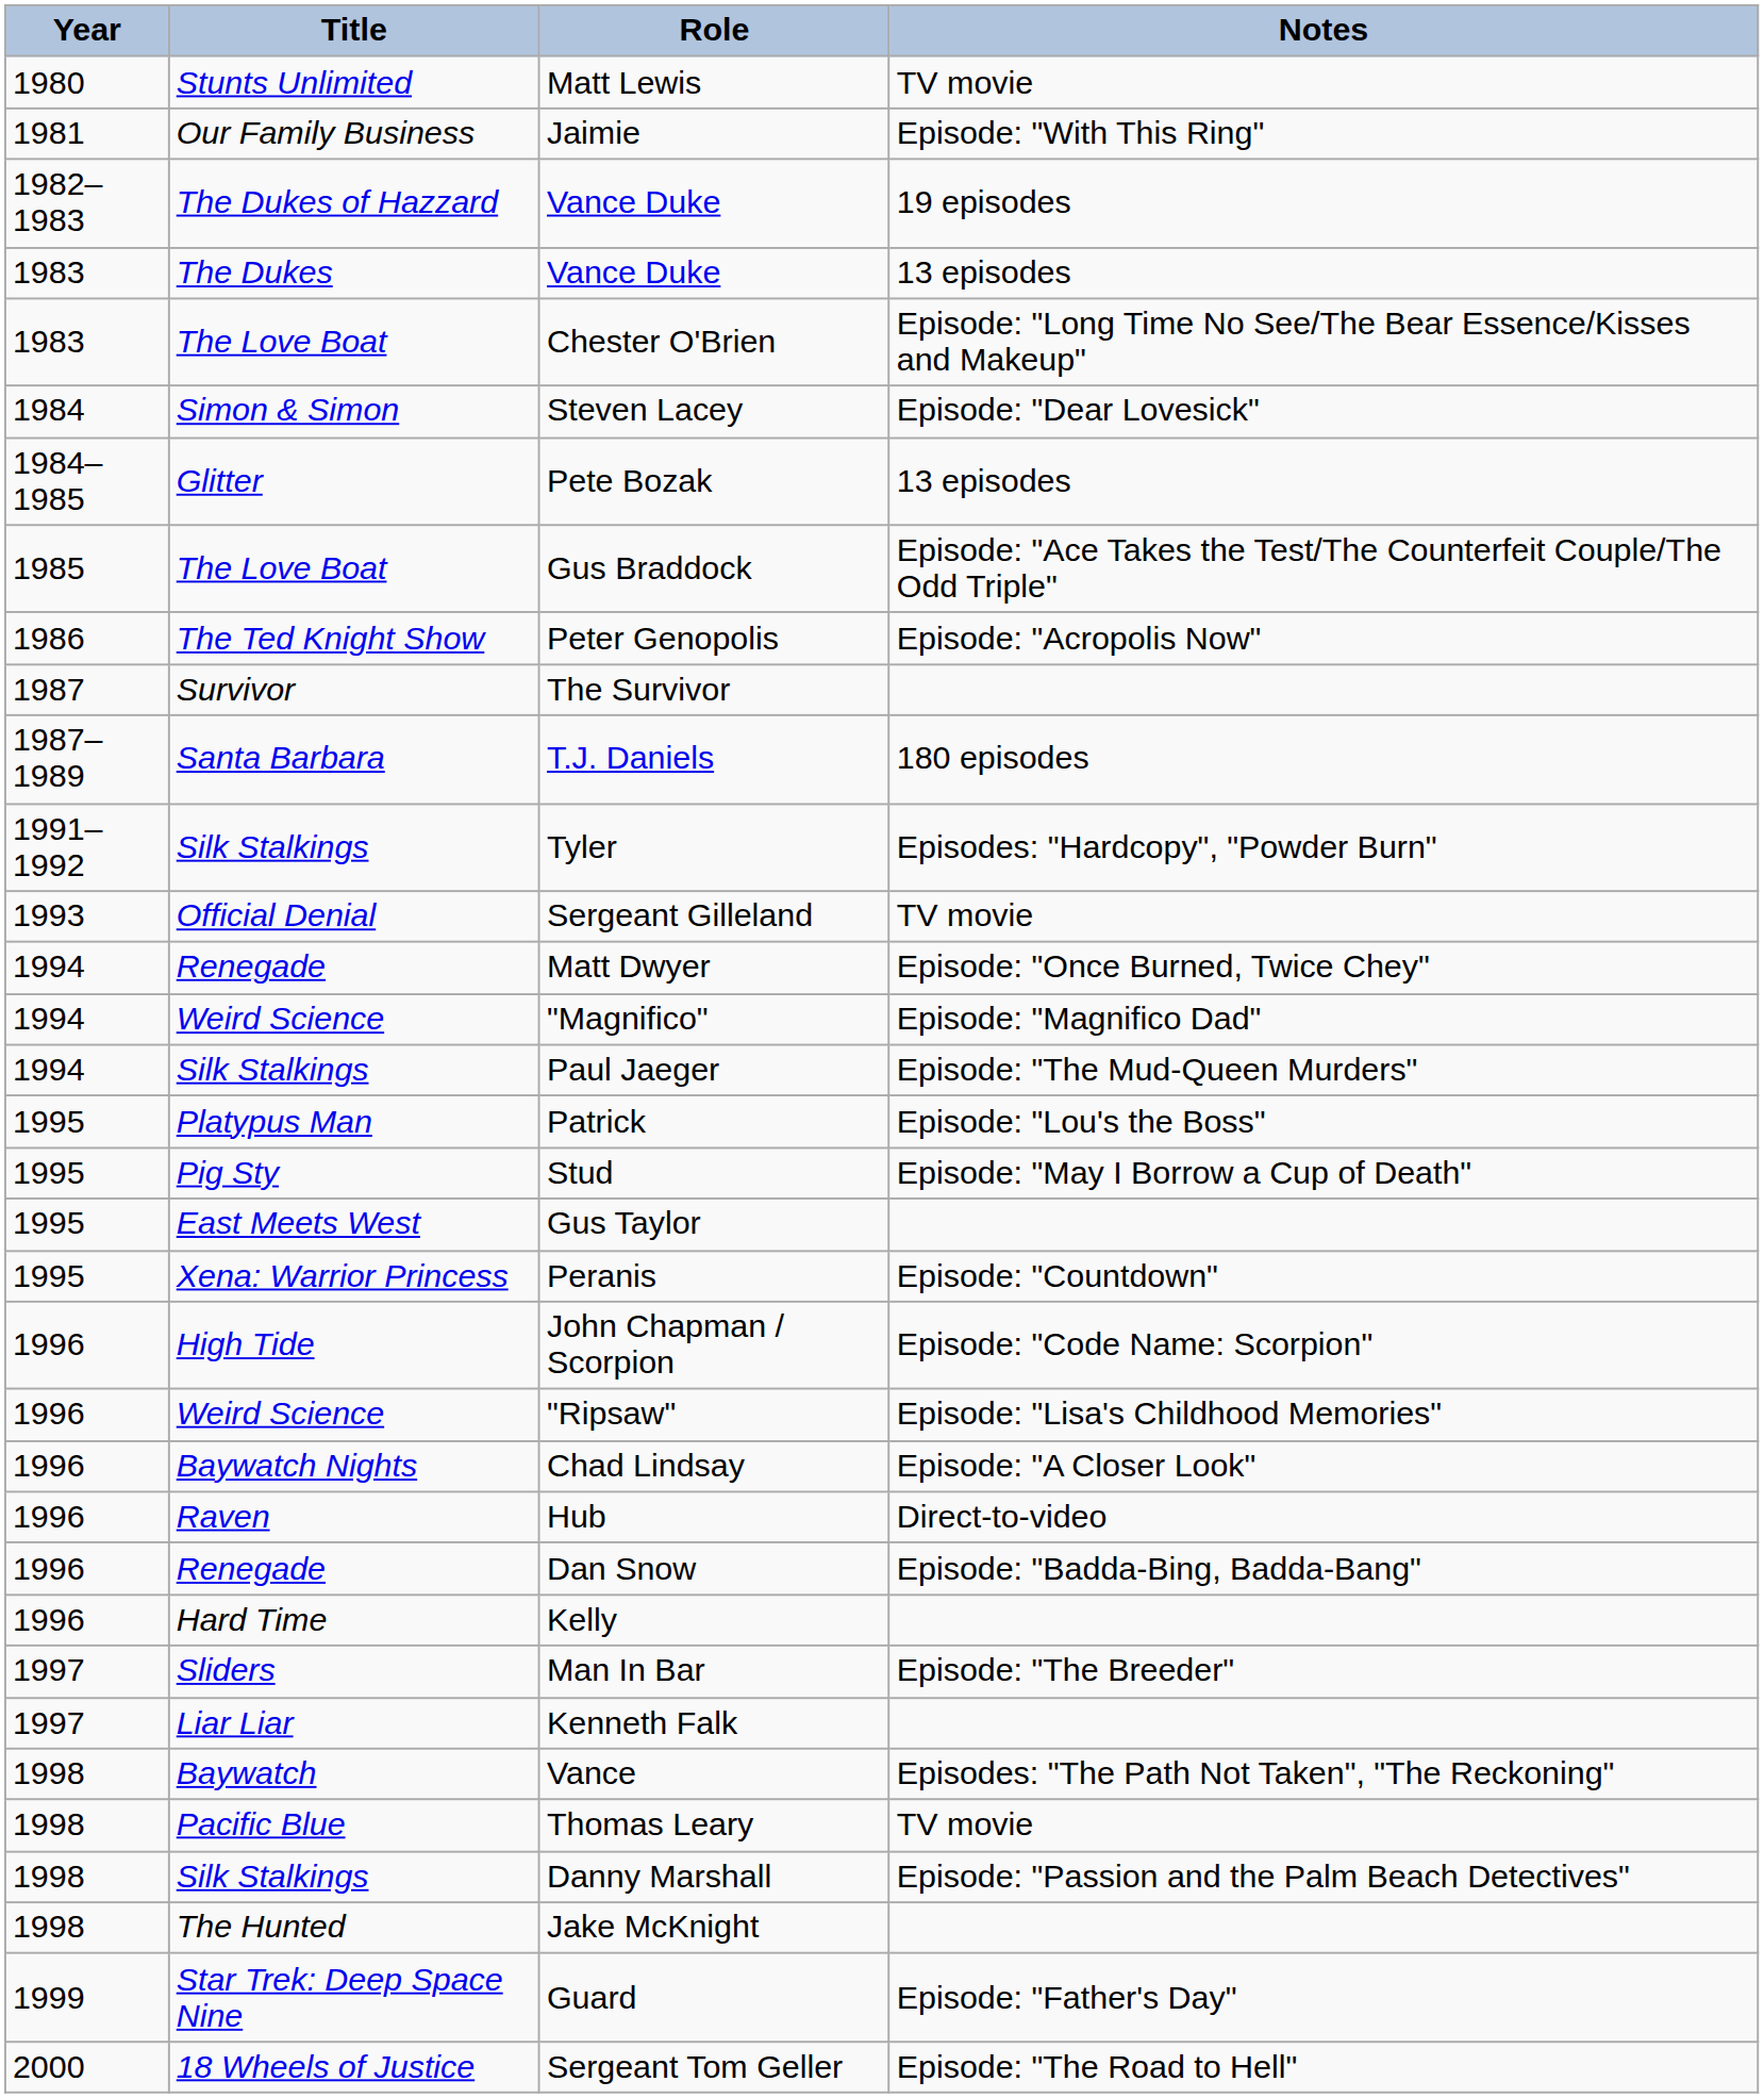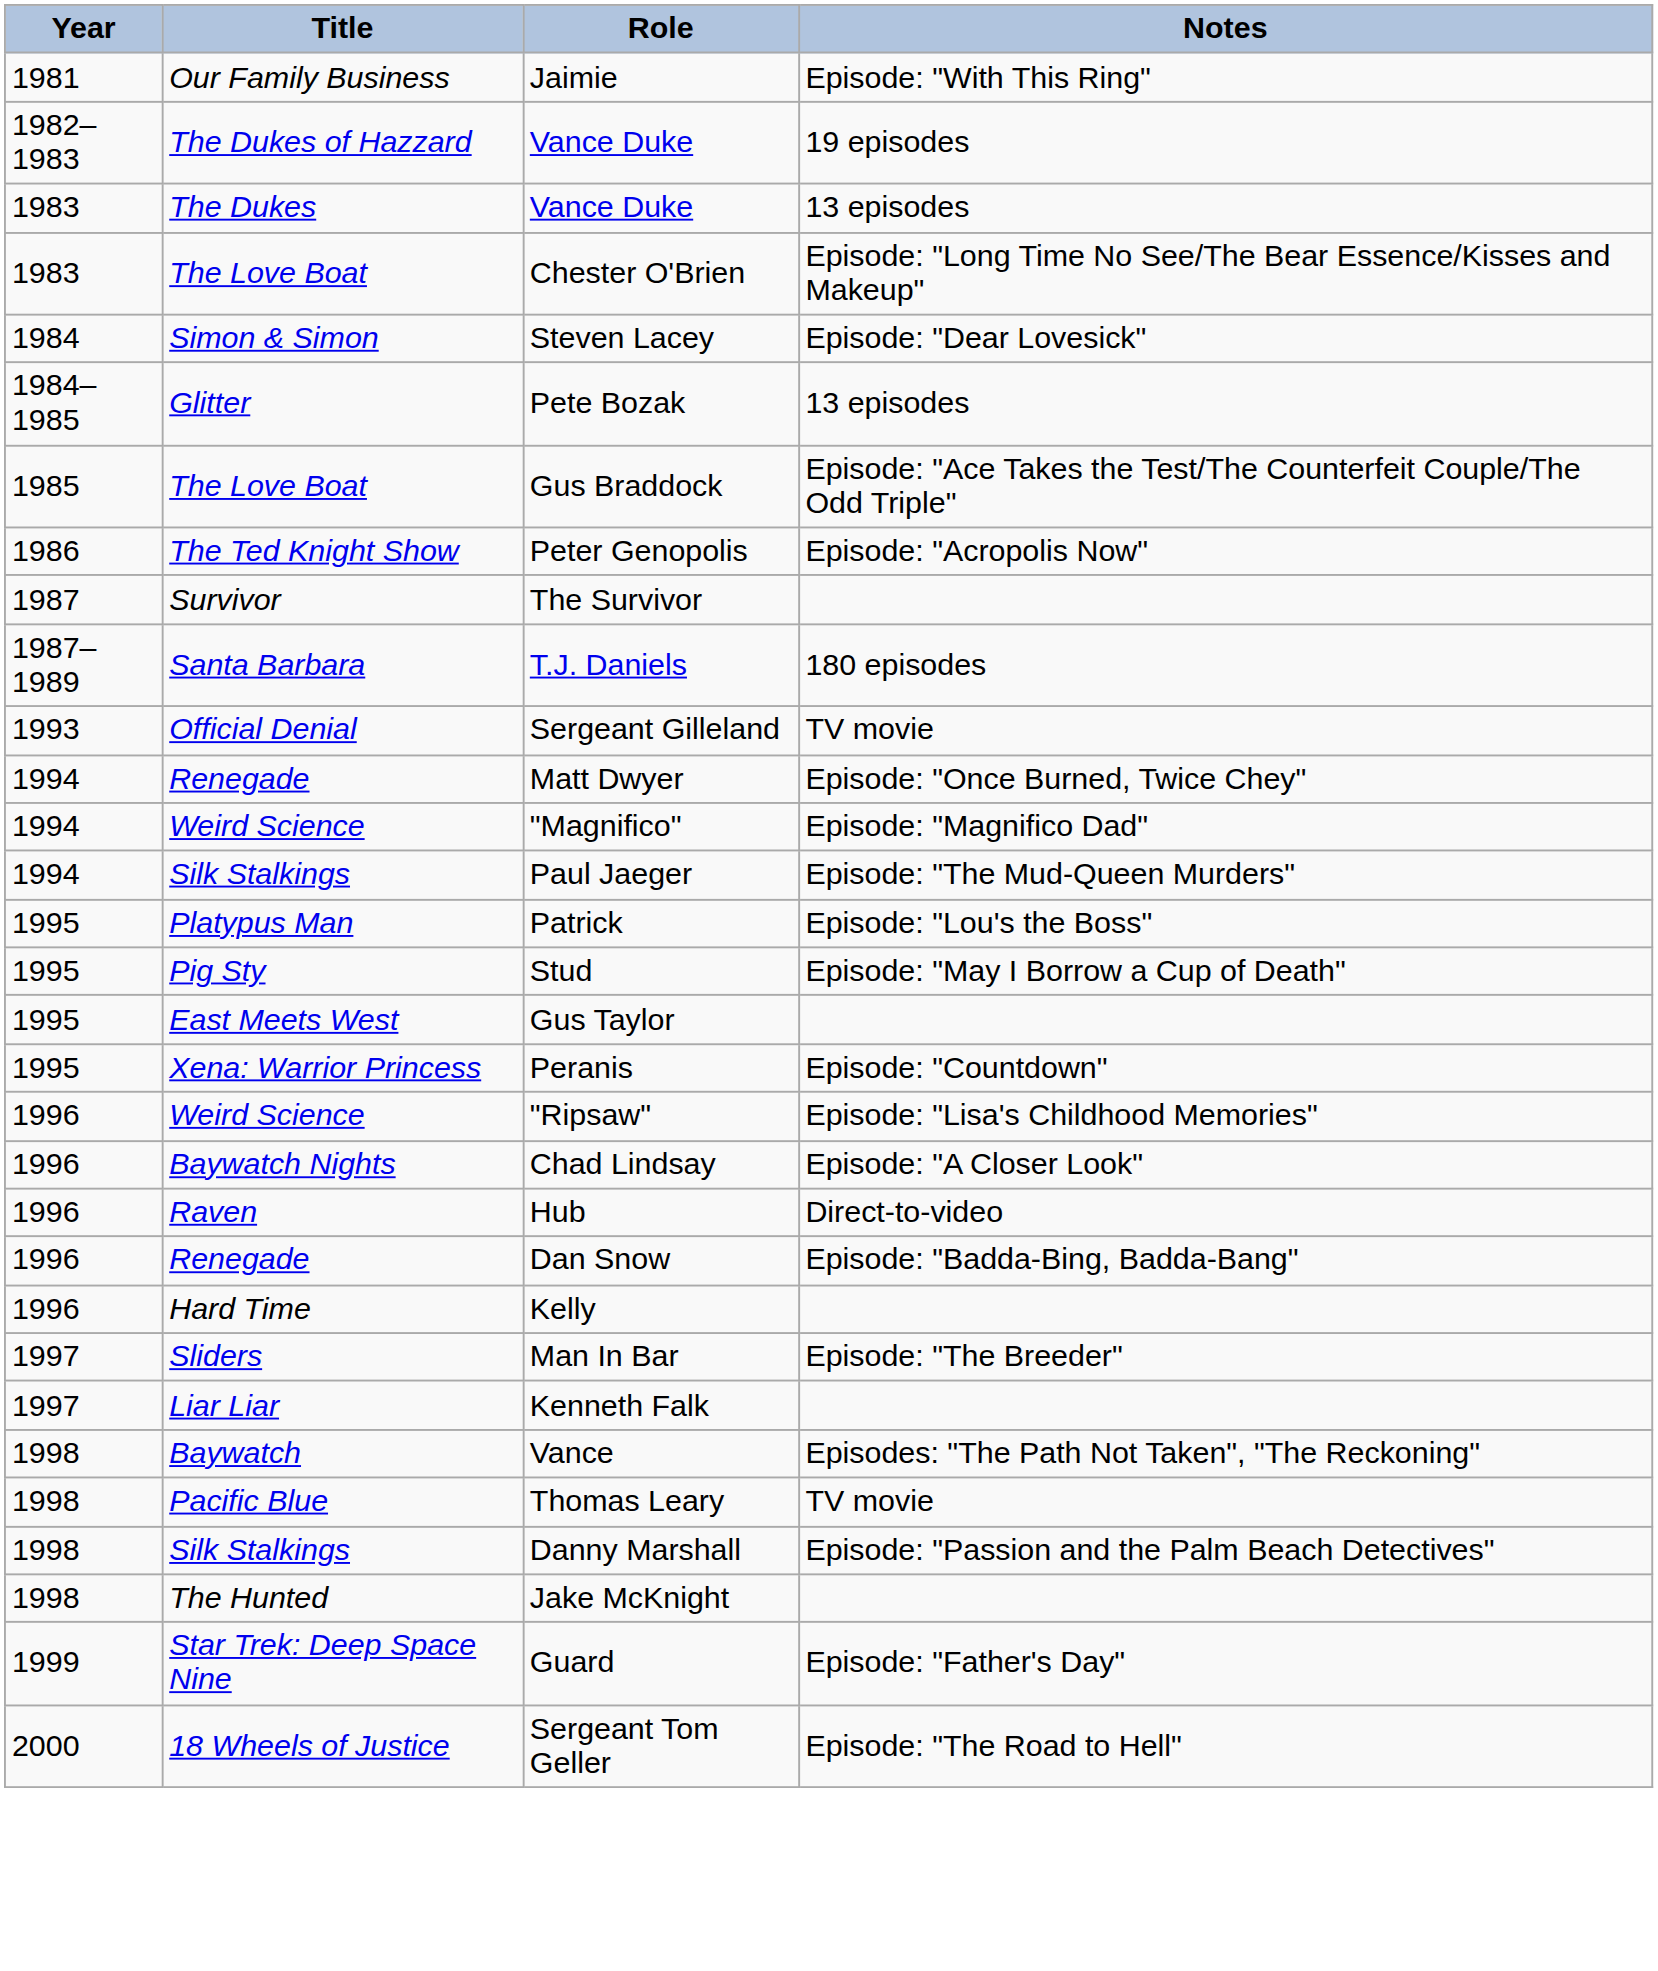 <table class="wikitable" style="font-size:100%;">
 <tr>
 <th style="background:#B0C4DE;">Year</th>
 <th style="background:#B0C4DE;">Title</th>
 <th style="background:#B0C4DE;">Role</th>
 <th style="background:#B0C4DE;">Notes</th>
-</tr>
-<tr>
-<td>1980</td>
-<td><em><a href='#'>Stunts Unlimited</a></em></td>
-<td>Matt Lewis</td>
-<td>TV movie</td>
 </tr>
 <tr>
 <td>1981</td>
 <td><em>Our Family Business</em></td>
 <td>Jaimie</td>
 <td>Episode: "With This Ring"</td>
 </tr>
 <tr>
 <td>1982–1983</td>
 <td><em><a href='#'>The Dukes of Hazzard</a></em></td>
 <td><a href='#'>Vance Duke</a></td>
 <td>19 episodes</td>
 </tr>
 <tr>
 <td>1983</td>
 <td><em><a href='#'>The Dukes</a></em></td>
 <td><a href='#'>Vance Duke</a></td>
 <td>13 episodes</td>
 </tr>
 <tr>
 <td>1983</td>
 <td><em><a href='#'>The Love Boat</a></em></td>
 <td>Chester O'Brien</td>
 <td>Episode: "Long Time No See/The Bear Essence/Kisses and Makeup"</td>
 </tr>
 <tr>
 <td>1984</td>
 <td><em><a href='#'>Simon & Simon</a></em></td>
 <td>Steven Lacey</td>
 <td>Episode: "Dear Lovesick"</td>
 </tr>
 <tr>
 <td>1984–1985</td>
 <td><em><a href='#'>Glitter</a></em></td>
 <td>Pete Bozak</td>
 <td>13 episodes</td>
 </tr>
 <tr>
 <td>1985</td>
 <td><em><a href='#'>The Love Boat</a></em></td>
 <td>Gus Braddock</td>
 <td>Episode: "Ace Takes the Test/The Counterfeit Couple/The Odd Triple"</td>
 </tr>
 <tr>
 <td>1986</td>
 <td><em><a href='#'>The Ted Knight Show</a></em></td>
 <td>Peter Genopolis</td>
 <td>Episode: "Acropolis Now"</td>
 </tr>
 <tr>
 <td>1987</td>
 <td><em>Survivor</em></td>
 <td>The Survivor</td>
 <td></td>
 </tr>
 <tr>
 <td>1987–1989</td>
 <td><em><a href='#'>Santa Barbara</a></em></td>
 <td><a href='#'>T.J. Daniels</a></td>
 <td>180 episodes</td>
 </tr>
 <tr>
-<td>1991–1992</td>
-<td><em><a href='#'>Silk Stalkings</a></em></td>
-<td>Tyler</td>
-<td>Episodes: "Hardcopy", "Powder Burn"</td>
-</tr>
-<tr>
 <td>1993</td>
 <td><em><a href='#'>Official Denial</a></em></td>
 <td>Sergeant Gilleland</td>
 <td>TV movie</td>
 </tr>
 <tr>
 <td>1994</td>
 <td><em><a href='#'>Renegade</a></em></td>
 <td>Matt Dwyer</td>
 <td>Episode: "Once Burned, Twice Chey"</td>
 </tr>
 <tr>
 <td>1994</td>
 <td><em><a href='#'>Weird Science</a></em></td>
 <td>"Magnifico"</td>
 <td>Episode: "Magnifico Dad"</td>
 </tr>
 <tr>
 <td>1994</td>
 <td><em><a href='#'>Silk Stalkings</a></em></td>
 <td>Paul Jaeger</td>
 <td>Episode: "The Mud-Queen Murders"</td>
 </tr>
 <tr>
 <td>1995</td>
 <td><em><a href='#'>Platypus Man</a></em></td>
 <td>Patrick</td>
 <td>Episode: "Lou's the Boss"</td>
 </tr>
 <tr>
 <td>1995</td>
 <td><em><a href='#'>Pig Sty</a></em></td>
 <td>Stud</td>
 <td>Episode: "May I Borrow a Cup of Death"</td>
 </tr>
 <tr>
 <td>1995</td>
 <td><em><a href='#'>East Meets West</a></em></td>
 <td>Gus Taylor</td>
 <td></td>
 </tr>
 <tr>
 <td>1995</td>
 <td><em><a href='#'>Xena: Warrior Princess</a></em></td>
 <td>Peranis</td>
 <td>Episode: "Countdown"</td>
-</tr>
-<tr>
-<td>1996</td>
-<td><em><a href='#'>High Tide</a></em></td>
-<td>John Chapman / Scorpion</td>
-<td>Episode: "Code Name: Scorpion"</td>
 </tr>
 <tr>
 <td>1996</td>
 <td><em><a href='#'>Weird Science</a></em></td>
 <td>"Ripsaw"</td>
 <td>Episode: "Lisa's Childhood Memories"</td>
 </tr>
 <tr>
 <td>1996</td>
 <td><em><a href='#'>Baywatch Nights</a></em></td>
 <td>Chad Lindsay</td>
 <td>Episode: "A Closer Look"</td>
 </tr>
 <tr>
 <td>1996</td>
 <td><em><a href='#'>Raven</a></em></td>
 <td>Hub</td>
 <td>Direct-to-video</td>
 </tr>
 <tr>
 <td>1996</td>
 <td><em><a href='#'>Renegade</a></em></td>
 <td>Dan Snow</td>
 <td>Episode: "Badda-Bing, Badda-Bang"</td>
 </tr>
 <tr>
 <td>1996</td>
 <td><em>Hard Time</em></td>
 <td>Kelly</td>
 <td></td>
 </tr>
 <tr>
 <td>1997</td>
 <td><em><a href='#'>Sliders</a></em></td>
 <td>Man In Bar</td>
 <td>Episode: "The Breeder"</td>
 </tr>
 <tr>
 <td>1997</td>
 <td><em><a href='#'>Liar Liar</a></em></td>
 <td>Kenneth Falk</td>
 <td></td>
 </tr>
 <tr>
 <td>1998</td>
 <td><em><a href='#'>Baywatch</a></em></td>
 <td>Vance</td>
 <td>Episodes: "The Path Not Taken", "The Reckoning"</td>
 </tr>
 <tr>
 <td>1998</td>
 <td><em><a href='#'>Pacific Blue</a></em></td>
 <td>Thomas Leary</td>
 <td>TV movie</td>
 </tr>
 <tr>
 <td>1998</td>
 <td><em><a href='#'>Silk Stalkings</a></em></td>
 <td>Danny Marshall</td>
 <td>Episode: "Passion and the Palm Beach Detectives"</td>
 </tr>
 <tr>
 <td>1998</td>
 <td><em>The Hunted</em></td>
 <td>Jake McKnight</td>
 <td></td>
 </tr>
 <tr>
 <td>1999</td>
 <td><em><a href='#'>Star Trek: Deep Space Nine</a></em></td>
 <td>Guard</td>
 <td>Episode: "Father's Day"</td>
 </tr>
 <tr>
 <td>2000</td>
 <td><em><a href='#'>18 Wheels of Justice</a></em></td>
 <td>Sergeant Tom Geller</td>
 <td>Episode: "The Road to Hell"</td>
 </tr>
 </table>
